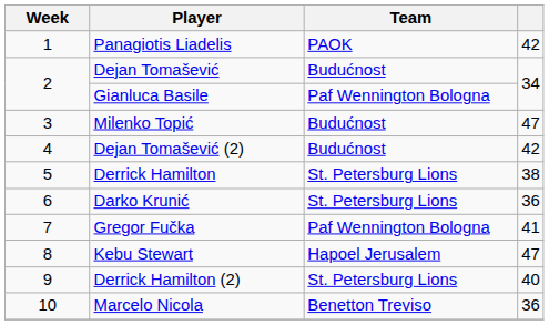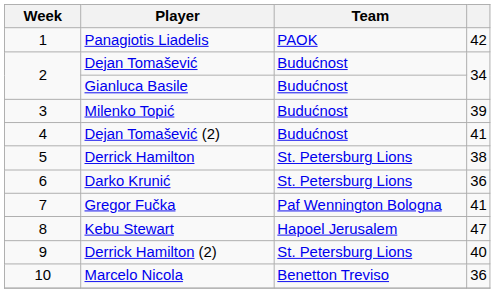 <table class="wikitable" style="text-align: center">
 <tr>
 <th style="width:75px;">Week</th>
 <th style="width:200px;">Player</th>
 <th style="width:200px;">Team</th>
 <th></th>
 </tr>
 <tr>
 <td>1</td>
 <td style="text-align:left"> <a href='#'>Panagiotis Liadelis</a></td>
 <td style="text-align:left"> <a href='#'>PAOK</a></td>
 <td>42</td>
 </tr>
 <tr>
 <td rowspan=2>2</td>
 <td style="text-align:left"> <a href='#'>Dejan Tomašević</a></td>
 <td style="text-align:left"> <a href='#'>Budućnost</a></td>
 <td rowspan=2>34</td>
 </tr>
 <tr>
 <td style="text-align:left"> <a href='#'>Gianluca Basile</a></td>
-<td style="text-align:left"> <a href='#'>Paf Wennington Bologna</a></td>
+<td style="text-align:left"> <a href='#'>Budućnost</a></td>
 </tr>
 <tr>
 <td>3</td>
 <td style="text-align:left"> <a href='#'>Milenko Topić</a></td>
 <td style="text-align:left"> <a href='#'>Budućnost</a></td>
-<td>47</td>
+<td>39</td>
 </tr>
 <tr>
 <td>4</td>
 <td style="text-align:left"> <a href='#'>Dejan Tomašević</a> (2)</td>
 <td style="text-align:left"> <a href='#'>Budućnost</a></td>
-<td>42</td>
+<td>41</td>
 </tr>
 <tr>
 <td>5</td>
 <td style="text-align:left"> <a href='#'>Derrick Hamilton</a></td>
 <td style="text-align:left"> <a href='#'>St. Petersburg Lions</a></td>
 <td>38</td>
 </tr>
 <tr>
 <td>6</td>
 <td style="text-align:left"> <a href='#'>Darko Krunić</a></td>
 <td style="text-align:left"> <a href='#'>St. Petersburg Lions</a></td>
 <td>36</td>
 </tr>
 <tr>
 <td>7</td>
 <td style="text-align:left"> <a href='#'>Gregor Fučka</a></td>
 <td style="text-align:left"> <a href='#'>Paf Wennington Bologna</a></td>
 <td>41</td>
 </tr>
 <tr>
 <td>8</td>
 <td style="text-align:left"> <a href='#'>Kebu Stewart</a></td>
 <td style="text-align:left"> <a href='#'>Hapoel Jerusalem</a></td>
 <td>47</td>
 </tr>
 <tr>
 <td>9</td>
 <td style="text-align:left"> <a href='#'>Derrick Hamilton</a> (2)</td>
 <td style="text-align:left"> <a href='#'>St. Petersburg Lions</a></td>
 <td>40</td>
 </tr>
 <tr>
 <td>10</td>
 <td style="text-align:left"> <a href='#'>Marcelo Nicola</a></td>
 <td style="text-align:left"> <a href='#'>Benetton Treviso</a></td>
 <td>36</td>
 </tr>
 <tr>
 </tr>
 </table>
